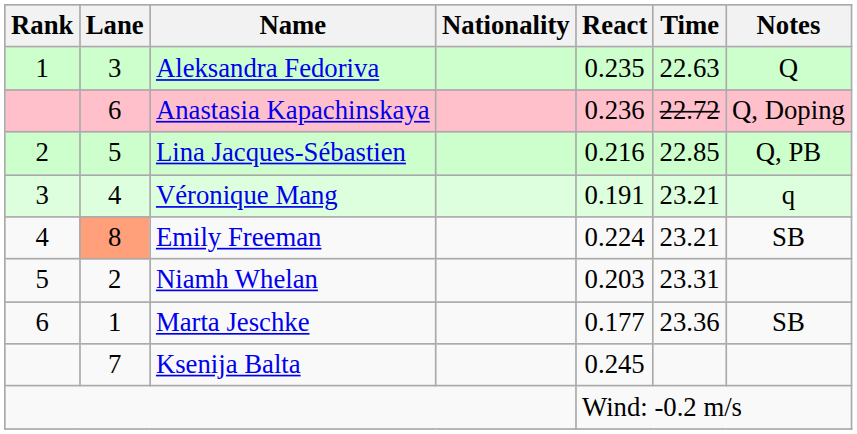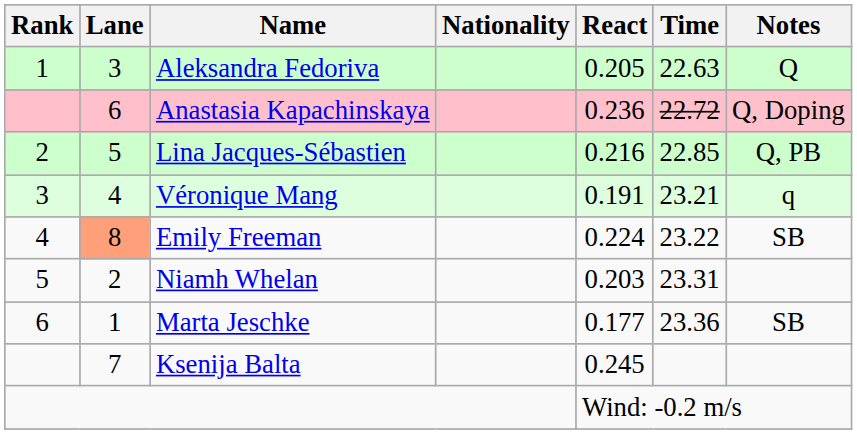 <table class="wikitable sortable" style="text-align:center">
 <tr>
 <th>Rank</th>
 <th>Lane</th>
 <th>Name</th>
 <th>Nationality</th>
 <th>React</th>
 <th>Time</th>
 <th>Notes</th>
 </tr>
 <tr bgcolor=ccffcc>
 <td>1</td>
 <td>3</td>
 <td align="left"><a href='#'>Aleksandra Fedoriva</a></td>
 <td align=left></td>
-<td>0.235</td>
+<td>0.205</td>
 <td>22.63</td>
 <td>Q</td>
 </tr>
 <tr bgcolor=pink>
 <td></td>
 <td>6</td>
 <td align="left"><a href='#'>Anastasia Kapachinskaya</a></td>
 <td align=left></td>
 <td>0.236</td>
 <td><s>22.72</s></td>
 <td>Q, Doping</td>
 </tr>
 <tr bgcolor=ccffcc>
 <td>2</td>
 <td>5</td>
 <td align="left"><a href='#'>Lina Jacques-Sébastien</a></td>
 <td align=left></td>
 <td>0.216</td>
 <td>22.85</td>
 <td>Q, PB</td>
 </tr>
 <tr bgcolor=ddffdd>
 <td>3</td>
 <td>4</td>
 <td align="left"><a href='#'>Véronique Mang</a></td>
 <td align=left></td>
 <td>0.191</td>
 <td>23.21</td>
 <td>q</td>
 </tr>
 <tr>
 <td>4</td>
 <td style="background: lightsalmon;">8</td>
 <td align="left"><a href='#'>Emily Freeman</a></td>
 <td align=left></td>
 <td>0.224</td>
-<td>23.21</td>
+<td>23.22</td>
 <td>SB</td>
 </tr>
 <tr>
 <td>5</td>
 <td>2</td>
 <td align="left"><a href='#'>Niamh Whelan</a></td>
 <td align=left></td>
 <td>0.203</td>
 <td>23.31</td>
 <td></td>
 </tr>
 <tr>
 <td>6</td>
 <td>1</td>
 <td align="left"><a href='#'>Marta Jeschke</a></td>
 <td align=left></td>
 <td>0.177</td>
 <td>23.36</td>
 <td>SB</td>
 </tr>
 <tr>
 <td></td>
 <td>7</td>
 <td align="left"><a href='#'>Ksenija Balta</a></td>
 <td align=left></td>
 <td>0.245</td>
 <td></td>
 <td></td>
 </tr>
 <tr>
 <td colspan=4></td>
 <td colspan=3 align=left>Wind: -0.2 m/s</td>
 </tr>
 </table>
